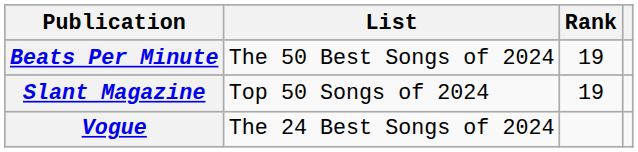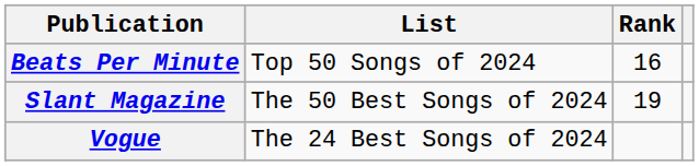 <table class="wikitable sortable plainrowheaders">
 <tr>
 <th scope="col">Publication</th>
 <th scope="col">List</th>
 <th scope="col">Rank</th>
 <th scope="col"></th>
 </tr>
 <tr>
 <th scope="row"><em><a href='#'>Beats Per Minute</a></em></th>
-<td>The 50 Best Songs of 2024</td>
-<td style="text-align: center;">19</td>
+<td>Top 50 Songs of 2024</td>
+<td style="text-align: center;">16</td>
 <td style="text-align: center;"></td>
 </tr>
 <tr>
 <th scope="row"><em><a href='#'>Slant Magazine</a></em></th>
-<td>Top 50 Songs of 2024</td>
+<td>The 50 Best Songs of 2024</td>
 <td style="text-align: center;">19</td>
 <td style="text-align: center;"></td>
 </tr>
 <tr>
 <th scope="row"><em><a href='#'>Vogue</a></em></th>
 <td>The 24 Best Songs of 2024</td>
 <td></td>
 <td style="text-align: center;"></td>
 </tr>
 </table>
